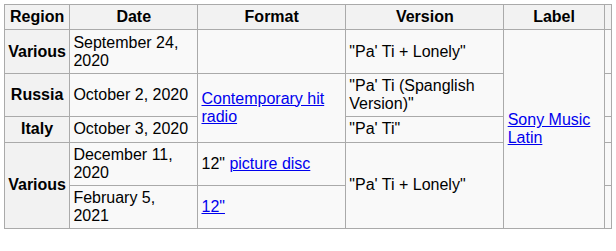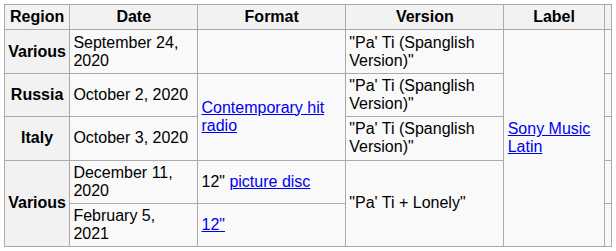 <table class="wikitable plainrowheaders">
 <tr>
 <th scope="col">Region</th>
 <th scope="col">Date</th>
 <th scope="col">Format</th>
 <th scope="col">Version</th>
 <th scope="col">Label</th>
 <th scope="col"></th>
 </tr>
 <tr>
 <th scope="row">Various</th>
 <td>September 24, 2020</td>
 <td></td>
-<td>"Pa' Ti + Lonely"</td>
+<td>"Pa' Ti (Spanglish Version)"</td>
 <td rowspan="5"><a href='#'>Sony Music Latin</a></td>
 <td></td>
 </tr>
 <tr>
 <th scope="row">Russia</th>
 <td>October 2, 2020</td>
 <td rowspan="2"><a href='#'>Contemporary hit radio</a></td>
 <td>"Pa' Ti (Spanglish Version)"</td>
 <td></td>
 </tr>
 <tr>
 <th scope="row">Italy</th>
 <td>October 3, 2020</td>
-<td>"Pa' Ti"</td>
+<td>"Pa' Ti (Spanglish Version)"</td>
 <td></td>
 </tr>
 <tr>
 <th scope="row" rowspan="2">Various</th>
 <td>December 11, 2020</td>
 <td>12" <a href='#'>picture disc</a></td>
 <td rowspan="2">"Pa' Ti + Lonely"</td>
 <td></td>
 </tr>
 <tr>
 <td>February 5, 2021</td>
 <td><a href='#'>12"</a></td>
 <td></td>
 </tr>
 </table>
